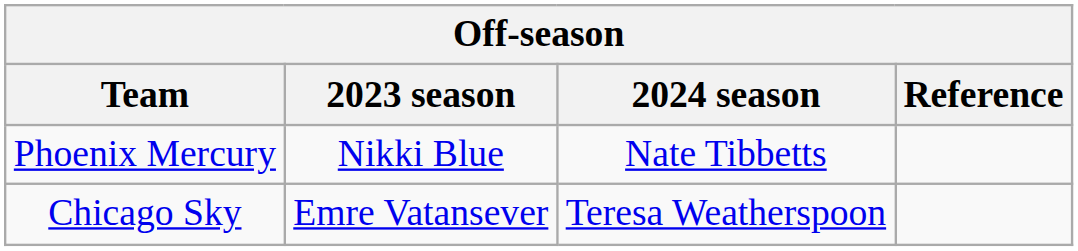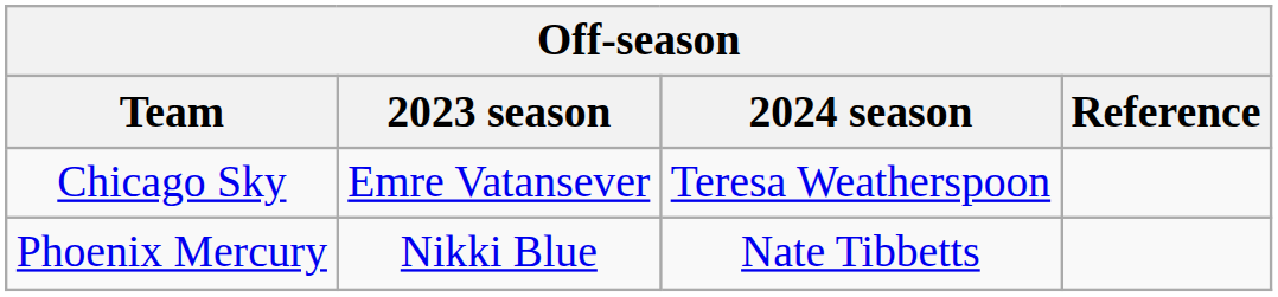 <table class="wikitable" style="text-align: center;">
 <tr>
 <th colspan="4">Off-season</th>
 </tr>
 <tr>
 <th>Team</th>
 <th>2023 season</th>
 <th>2024 season</th>
 <th>Reference</th>
 </tr>
 <tr>
+<td><a href='#'>Chicago Sky</a></td>
+<td> <a href='#'>Emre Vatansever</a></td>
+<td> <a href='#'>Teresa Weatherspoon</a></td>
+<td></td>
+</tr>
+<tr>
 <td><a href='#'>Phoenix Mercury</a></td>
 <td> <a href='#'>Nikki Blue</a></td>
 <td> <a href='#'>Nate Tibbetts</a></td>
 <td></td>
 </tr>
-<tr>
-<td><a href='#'>Chicago Sky</a></td>
-<td> <a href='#'>Emre Vatansever</a></td>
-<td> <a href='#'>Teresa Weatherspoon</a></td>
-<td></td>
-</tr>
 </table>
